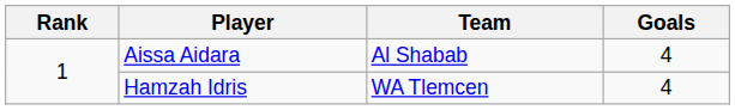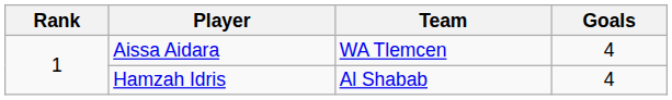 <table class="wikitable" style="text-align:center; font-size:90%" width=500>
 <tr>
 <th>Rank</th>
 <th>Player</th>
 <th>Team</th>
 <th>Goals</th>
 </tr>
 <tr>
 <td rowspan=2>1</td>
 <td align=left> <a href='#'>Aissa Aidara</a></td>
-<td align=left> <a href='#'>Al Shabab</a></td>
+<td align=left> <a href='#'>WA Tlemcen</a></td>
 <td>4</td>
 </tr>
 <tr>
 <td align=left> <a href='#'>Hamzah Idris</a></td>
-<td align=left> <a href='#'>WA Tlemcen</a></td>
+<td align=left> <a href='#'>Al Shabab</a></td>
 <td>4</td>
 </tr>
 </table>
